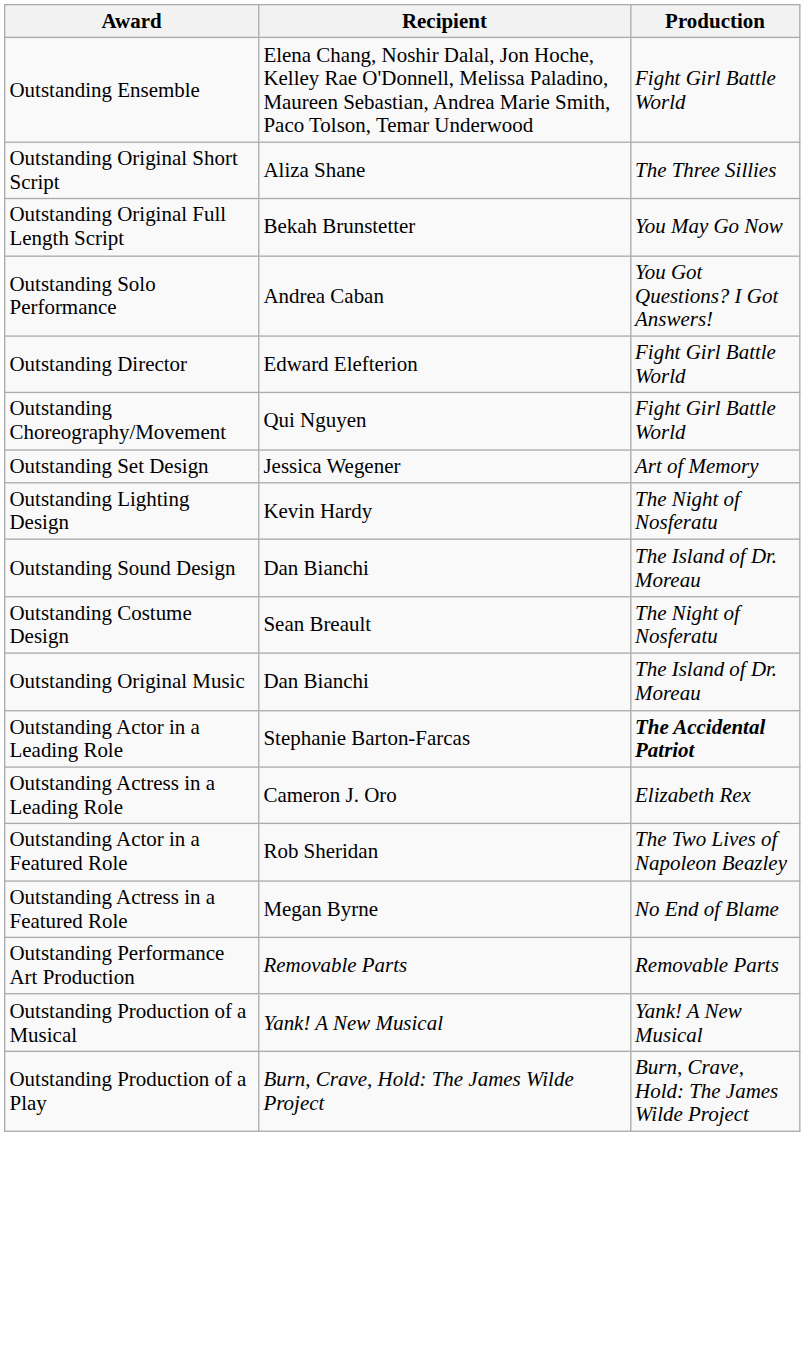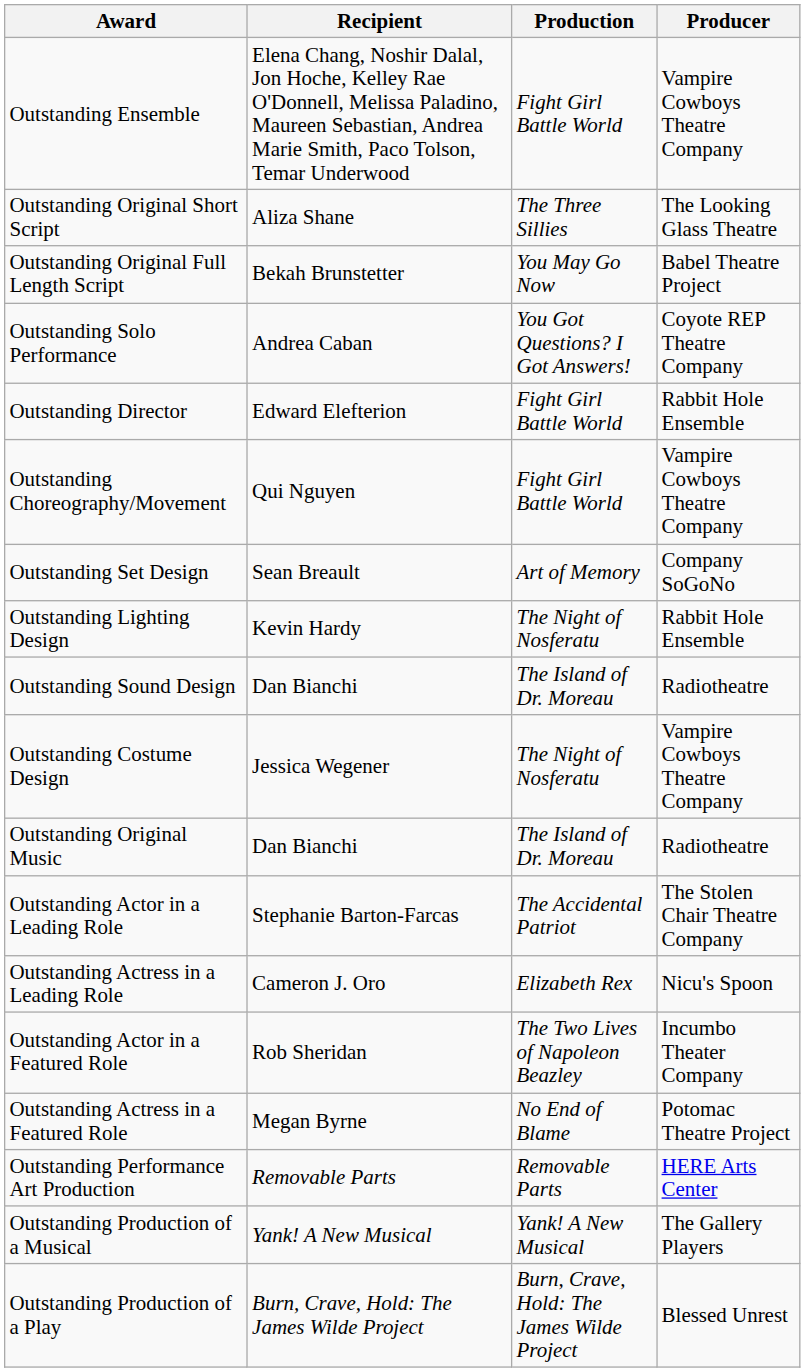 <table class="wikitable">
 <tr>
 <th>Award</th>
 <th>Recipient</th>
 <th>Production</th>
+<th>Producer</th>
 </tr>
 <tr>
 <td>Outstanding Ensemble</td>
 <td>Elena Chang, Noshir Dalal, Jon Hoche, Kelley Rae O'Donnell, Melissa Paladino, Maureen Sebastian, Andrea Marie Smith, Paco Tolson, Temar Underwood</td>
 <td><em>Fight Girl Battle World</em></td>
+<td>Vampire Cowboys Theatre Company</td>
 </tr>
 <tr>
 <td>Outstanding Original Short Script</td>
 <td>Aliza Shane</td>
 <td><em>The Three Sillies</em></td>
+<td>The Looking Glass Theatre</td>
 </tr>
 <tr>
 <td>Outstanding Original Full Length Script</td>
 <td>Bekah Brunstetter</td>
 <td><em>You May Go Now</em></td>
+<td>Babel Theatre Project</td>
 </tr>
 <tr>
 <td>Outstanding Solo Performance</td>
 <td>Andrea Caban</td>
 <td><em>You Got Questions? I Got Answers!</em></td>
+<td>Coyote REP Theatre Company</td>
 </tr>
 <tr>
 <td>Outstanding Director</td>
 <td>Edward Elefterion</td>
 <td><em>Fight Girl Battle World</em></td>
+<td>Rabbit Hole Ensemble</td>
 </tr>
 <tr>
 <td>Outstanding Choreography/Movement</td>
 <td>Qui Nguyen</td>
 <td><em>Fight Girl Battle World</em></td>
+<td>Vampire Cowboys Theatre Company</td>
 </tr>
 <tr>
 <td>Outstanding Set Design</td>
-<td>Jessica Wegener</td>
+<td>Sean Breault</td>
 <td><em>Art of Memory</em></td>
+<td>Company SoGoNo</td>
 </tr>
 <tr>
 <td>Outstanding Lighting Design</td>
 <td>Kevin Hardy</td>
 <td><em>The Night of Nosferatu</em></td>
+<td>Rabbit Hole Ensemble</td>
 </tr>
 <tr>
 <td>Outstanding Sound Design</td>
 <td>Dan Bianchi</td>
 <td><em>The Island of Dr. Moreau</em></td>
+<td>Radiotheatre</td>
 </tr>
 <tr>
 <td>Outstanding Costume Design</td>
-<td>Sean Breault</td>
+<td>Jessica Wegener</td>
 <td><em>The Night of Nosferatu</em></td>
+<td>Vampire Cowboys Theatre Company</td>
 </tr>
 <tr>
 <td>Outstanding Original Music</td>
 <td>Dan Bianchi</td>
 <td><em>The Island of Dr. Moreau</em></td>
+<td>Radiotheatre</td>
 </tr>
 <tr>
 <td>Outstanding Actor in a Leading Role</td>
 <td>Stephanie Barton-Farcas</td>
-<td><strong><em>The Accidental Patriot</em></strong></td>
+<td><em>The Accidental Patriot</em></td>
+<td>The Stolen Chair Theatre Company</td>
 </tr>
 <tr>
 <td>Outstanding Actress in a Leading Role</td>
 <td>Cameron J. Oro</td>
 <td><em>Elizabeth Rex</em></td>
+<td>Nicu's Spoon</td>
 </tr>
 <tr>
 <td>Outstanding Actor in a Featured Role</td>
 <td>Rob Sheridan</td>
 <td><em>The Two Lives of Napoleon Beazley</em></td>
+<td>Incumbo Theater Company</td>
 </tr>
 <tr>
 <td>Outstanding Actress in a Featured Role</td>
 <td>Megan Byrne</td>
 <td><em>No End of Blame</em></td>
+<td>Potomac Theatre Project</td>
 </tr>
 <tr>
 <td>Outstanding Performance Art Production</td>
 <td><em>Removable Parts</em></td>
 <td><em>Removable Parts</em></td>
+<td><a href='#'>HERE Arts Center</a></td>
 </tr>
 <tr>
 <td>Outstanding Production of a Musical</td>
 <td><em>Yank! A New Musical</em></td>
 <td><em>Yank! A New Musical</em></td>
+<td>The Gallery Players</td>
 </tr>
 <tr>
 <td>Outstanding Production of a Play</td>
 <td><em>Burn, Crave, Hold: The James Wilde Project</em></td>
 <td><em>Burn, Crave, Hold: The James Wilde Project</em></td>
+<td>Blessed Unrest</td>
 </tr>
 </table>
